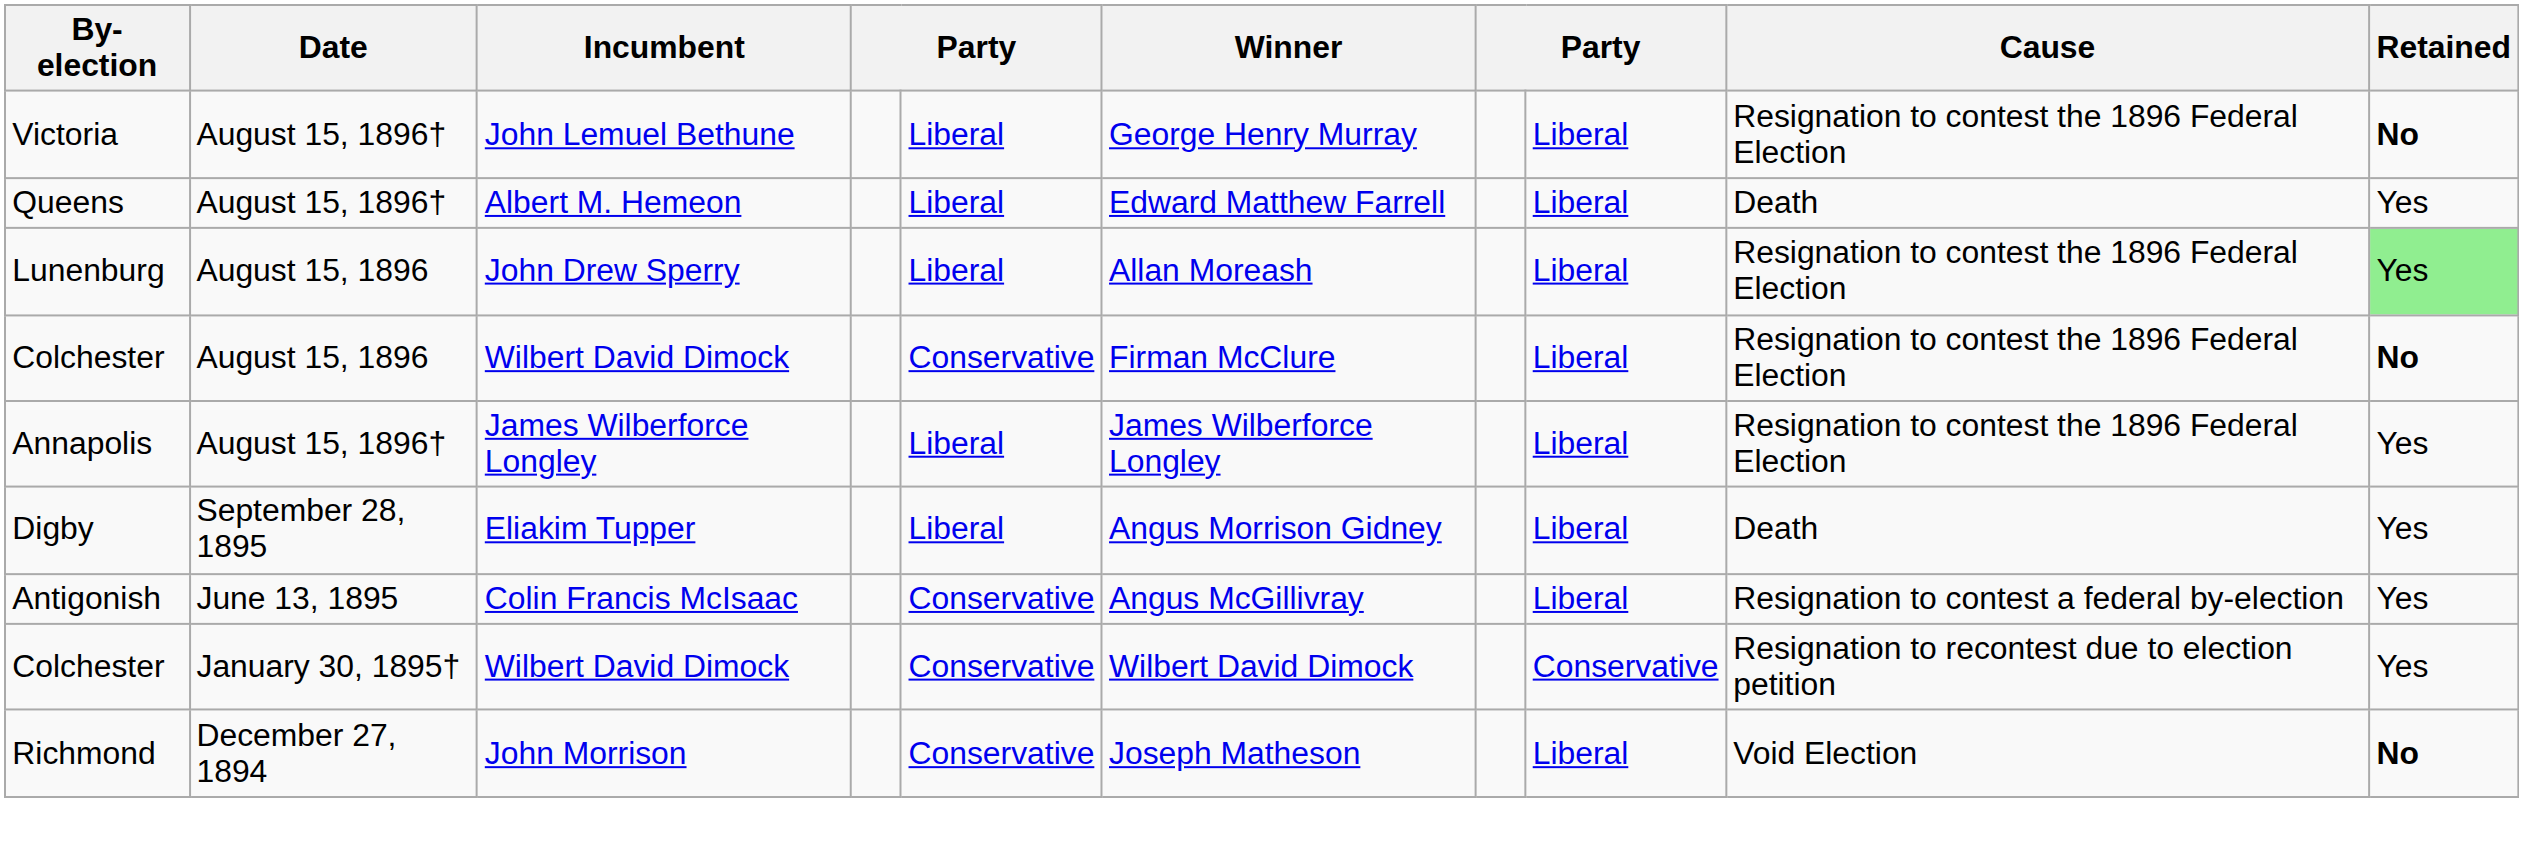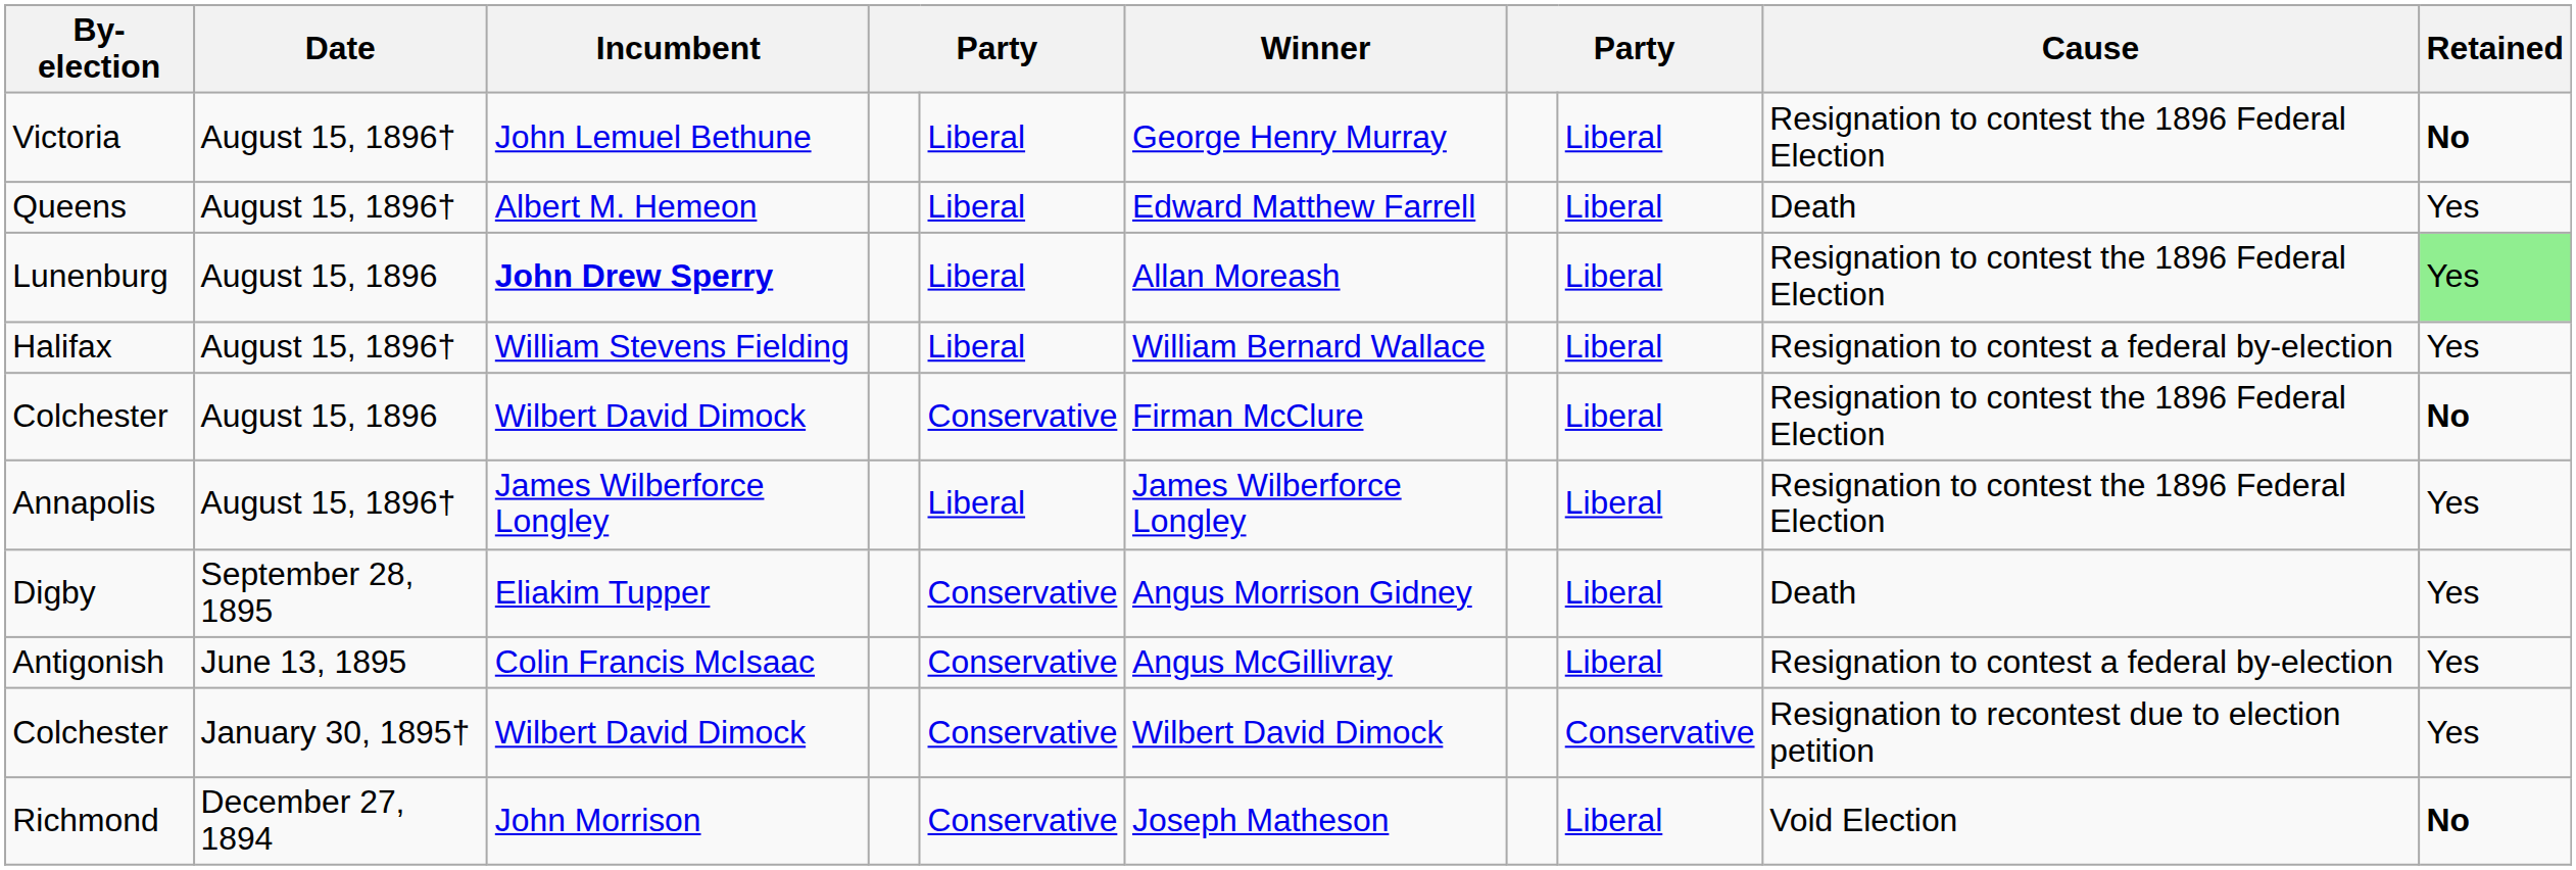 <table class=wikitable style="width:100%">
 <tr>
 <th>By-election</th>
 <th>Date</th>
 <th>Incumbent</th>
 <th colspan=2>Party</th>
 <th>Winner</th>
 <th colspan=2>Party</th>
 <th>Cause</th>
 <th>Retained</th>
 </tr>
 <tr>
 <td>Victoria</td>
 <td>August 15, 1896†</td>
 <td><a href='#'>John Lemuel Bethune</a></td>
 <td>    </td>
 <td><a href='#'>Liberal</a></td>
 <td><a href='#'>George Henry Murray</a></td>
 <td>    </td>
 <td><a href='#'>Liberal</a></td>
 <td>Resignation to contest the 1896 Federal Election</td>
 <td><strong>No</strong></td>
 </tr>
 <tr>
 <td>Queens</td>
 <td>August 15, 1896†</td>
 <td><a href='#'>Albert M. Hemeon</a></td>
 <td>    </td>
 <td><a href='#'>Liberal</a></td>
 <td><a href='#'>Edward Matthew Farrell</a></td>
 <td>    </td>
 <td><a href='#'>Liberal</a></td>
 <td>Death</td>
 <td>Yes</td>
 </tr>
 <tr>
 <td>Lunenburg</td>
 <td>August 15, 1896</td>
-<td><a href='#'>John Drew Sperry</a></td>
+<td><strong><a href='#'>John Drew Sperry</a></strong></td>
 <td>    </td>
 <td><a href='#'>Liberal</a></td>
 <td><a href='#'>Allan Moreash</a></td>
 <td>    </td>
 <td><a href='#'>Liberal</a></td>
 <td>Resignation to contest the 1896 Federal Election</td>
 <td style="background: lightgreen;">Yes</td>
+</tr>
+<tr>
+<td>Halifax</td>
+<td>August 15, 1896†</td>
+<td><a href='#'>William Stevens Fielding</a></td>
+<td>    </td>
+<td><a href='#'>Liberal</a></td>
+<td><a href='#'>William Bernard Wallace</a></td>
+<td>    </td>
+<td><a href='#'>Liberal</a></td>
+<td>Resignation to contest a federal by-election</td>
+<td>Yes</td>
 </tr>
 <tr>
 <td>Colchester</td>
 <td>August 15, 1896</td>
 <td><a href='#'>Wilbert David Dimock</a></td>
 <td>    </td>
 <td><a href='#'>Conservative</a></td>
 <td><a href='#'>Firman McClure</a></td>
 <td>    </td>
 <td><a href='#'>Liberal</a></td>
 <td>Resignation to contest the 1896 Federal Election</td>
 <td><strong>No</strong></td>
 </tr>
 <tr>
 <td>Annapolis</td>
 <td>August 15, 1896†</td>
 <td><a href='#'>James Wilberforce Longley</a></td>
 <td>    </td>
 <td><a href='#'>Liberal</a></td>
 <td><a href='#'>James Wilberforce Longley</a></td>
 <td>    </td>
 <td><a href='#'>Liberal</a></td>
 <td>Resignation to contest the 1896 Federal Election</td>
 <td>Yes</td>
 </tr>
 <tr>
 <td>Digby</td>
 <td>September 28, 1895</td>
 <td><a href='#'>Eliakim Tupper</a></td>
 <td>    </td>
-<td><a href='#'>Liberal</a></td>
+<td><a href='#'>Conservative</a></td>
 <td><a href='#'>Angus Morrison Gidney</a></td>
 <td>    </td>
 <td><a href='#'>Liberal</a></td>
 <td>Death</td>
 <td>Yes</td>
 </tr>
 <tr>
 <td>Antigonish</td>
 <td>June 13, 1895</td>
 <td><a href='#'>Colin Francis McIsaac</a></td>
 <td>    </td>
 <td><a href='#'>Conservative</a></td>
 <td><a href='#'>Angus McGillivray</a></td>
 <td>    </td>
 <td><a href='#'>Liberal</a></td>
 <td>Resignation to contest a federal by-election</td>
 <td>Yes</td>
 </tr>
 <tr>
 <td>Colchester</td>
 <td>January 30, 1895†</td>
 <td><a href='#'>Wilbert David Dimock</a></td>
 <td>    </td>
 <td><a href='#'>Conservative</a></td>
 <td><a href='#'>Wilbert David Dimock</a></td>
 <td>    </td>
 <td><a href='#'>Conservative</a></td>
 <td>Resignation to recontest due to election petition</td>
 <td>Yes</td>
 </tr>
 <tr>
 <td>Richmond</td>
 <td>December 27, 1894</td>
 <td><a href='#'>John Morrison</a></td>
 <td>    </td>
 <td><a href='#'>Conservative</a></td>
 <td><a href='#'>Joseph Matheson</a></td>
 <td>    </td>
 <td><a href='#'>Liberal</a></td>
 <td>Void Election</td>
 <td><strong>No</strong></td>
 </tr>
 </table>
